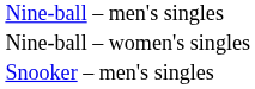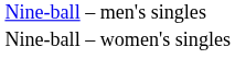 <table>
 <tr>
 <td><br></td>
 <td></td>
 <td></td>
 <td></td>
 </tr>
 <tr>
 <td><a href='#'>Nine-ball</a> – men's singles <br></td>
 <td></td>
 <td></td>
 <td></td>
 </tr>
 <tr>
 <td>Nine-ball – women's singles <br></td>
 <td></td>
 <td></td>
 <td></td>
 </tr>
-<tr>
-<td><a href='#'>Snooker</a> – men's singles<br></td>
-<td></td>
-<td></td>
-<td></td>
-</tr>
 </table>
